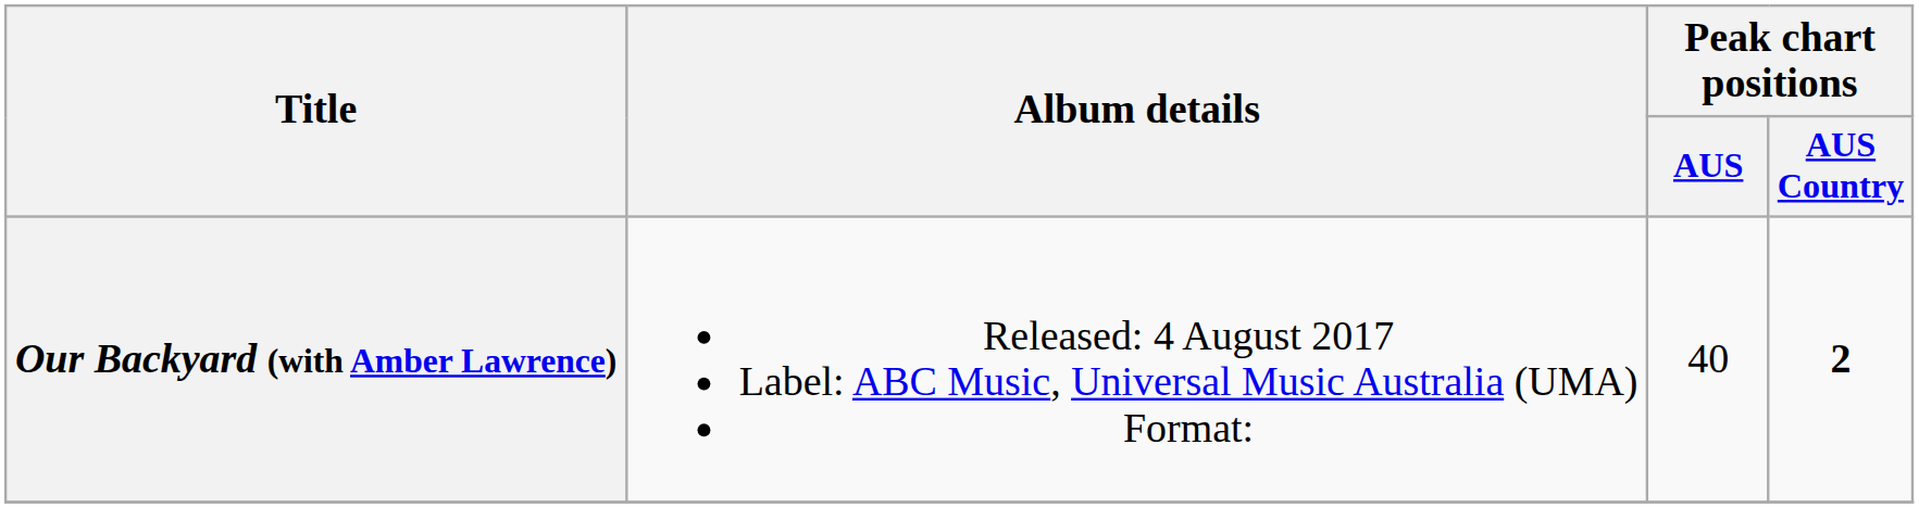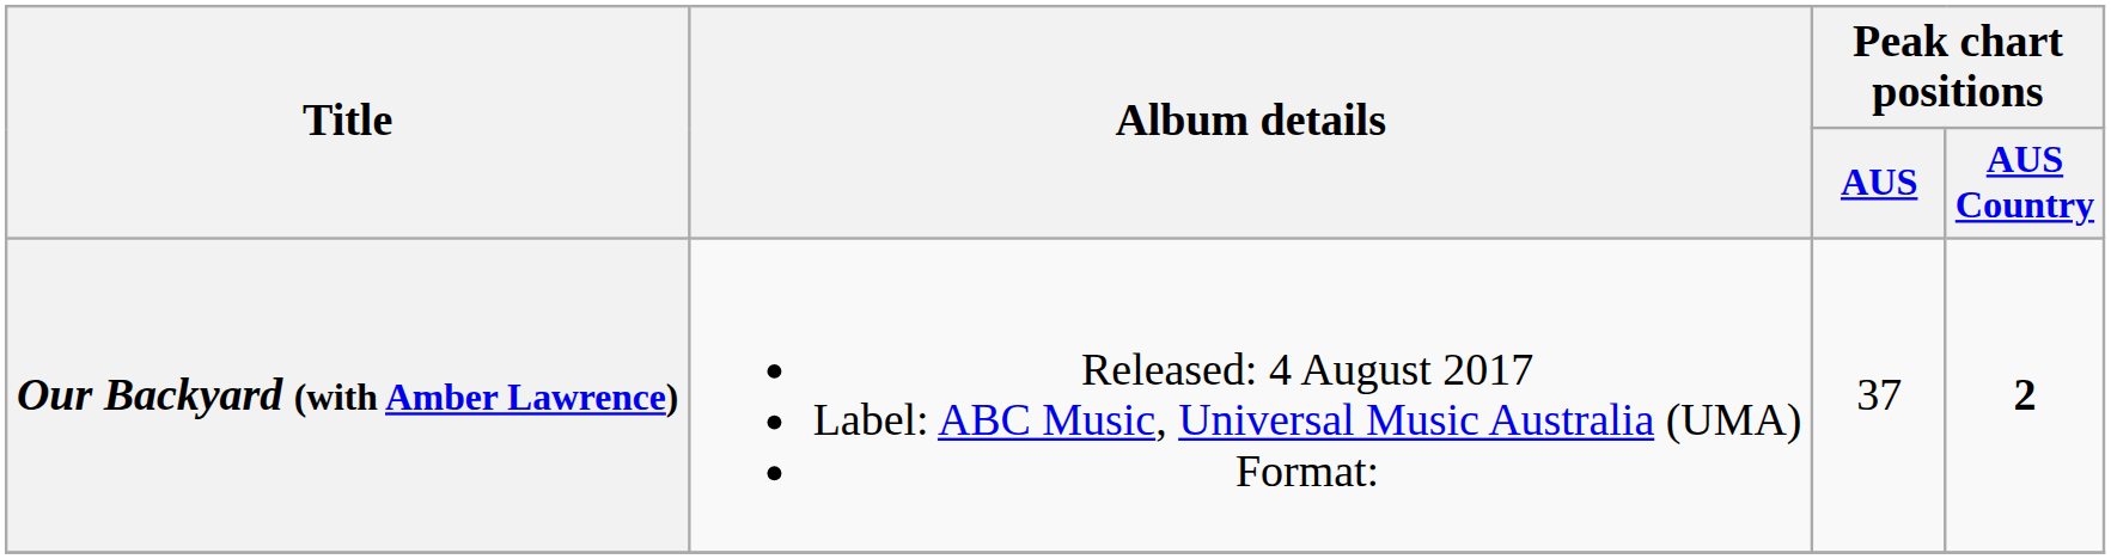 <table class="wikitable plainrowheaders" style="text-align:center;">
 <tr>
 <th scope="col" rowspan="2">Title</th>
 <th scope="col" rowspan="2">Album details</th>
 <th scope="col" colspan="2">Peak chart positions</th>
 </tr>
 <tr>
 <th scope="col" style="width:3em;font-size:85%;"><a href='#'>AUS</a><br></th>
 <th scope="col" style="width:3em;font-size:85%"><a href='#'>AUS Country</a><br></th>
 </tr>
 <tr>
 <th scope="row"><em>Our Backyard</em> <small> (with <a href='#'>Amber Lawrence</a>)</small></th>
 <td><br><ul><li>Released: 4 August 2017</li><li>Label: <a href='#'>ABC Music</a>, <a href='#'>Universal Music Australia</a> (UMA) </li><li>Format:</li></ul></td>
-<td>40</td>
+<td>37</td>
 <td><strong>2</strong></td>
 </tr>
 <tr>
 </tr>
 </table>
